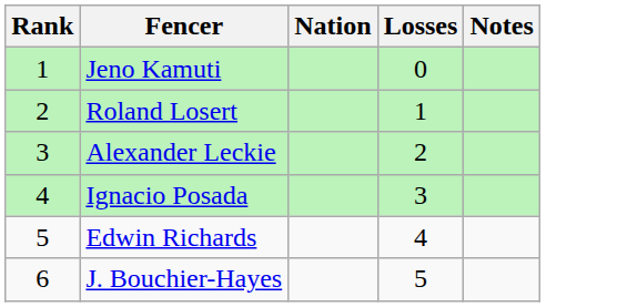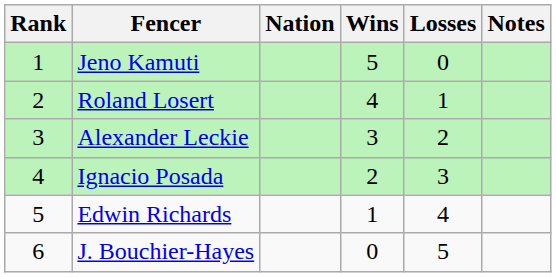 <table class="wikitable sortable" style="text-align:center">
 <tr>
 <th>Rank</th>
 <th>Fencer</th>
 <th>Nation</th>
+<th>Wins</th>
 <th>Losses</th>
 <th>Notes</th>
 </tr>
 <tr bgcolor=bbf3bb>
 <td>1</td>
 <td align=left><a href='#'>Jeno Kamuti</a></td>
 <td align=left></td>
+<td>5</td>
 <td>0</td>
 <td></td>
 </tr>
 <tr bgcolor=bbf3bb>
 <td>2</td>
 <td align=left><a href='#'>Roland Losert</a></td>
 <td align=left></td>
+<td>4</td>
 <td>1</td>
 <td></td>
 </tr>
 <tr bgcolor=bbf3bb>
 <td>3</td>
 <td align=left><a href='#'>Alexander Leckie</a></td>
 <td align=left></td>
+<td>3</td>
 <td>2</td>
 <td></td>
 </tr>
 <tr bgcolor=bbf3bb>
 <td>4</td>
 <td align=left><a href='#'>Ignacio Posada</a></td>
 <td align=left></td>
+<td>2</td>
 <td>3</td>
 <td></td>
 </tr>
 <tr>
 <td>5</td>
 <td align=left><a href='#'>Edwin Richards</a></td>
 <td align=left></td>
+<td>1</td>
 <td>4</td>
 <td></td>
 </tr>
 <tr>
 <td>6</td>
 <td align=left><a href='#'>J. Bouchier-Hayes</a></td>
 <td align=left></td>
+<td>0</td>
 <td>5</td>
 <td></td>
 </tr>
 </table>
